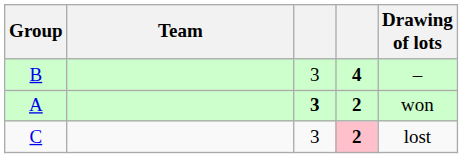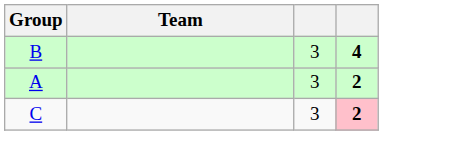 <table class="wikitable" style="text-align: center; font-size: 90%;">
 <tr>
 <th width=25>Group</th>
 <th width=165>Team</th>
 <th width=25></th>
 <th width=25></th>
-<th width=25>Drawing of lots</th>
 </tr>
 <tr bgcolor=ccffcc>
 <td><a href='#'>B</a></td>
 <td style="text-align:left;"></td>
 <td>3</td>
 <td><strong>4</strong></td>
-<td>–</td>
 </tr>
 <tr bgcolor=ccffcc>
 <td><a href='#'>A</a></td>
 <td style="text-align:left;"></td>
-<td><strong>3</strong></td>
+<td>3</td>
 <td><strong>2</strong></td>
-<td>won</td>
 </tr>
 <tr>
 <td><a href='#'>C</a></td>
 <td style="text-align:left;"></td>
 <td>3</td>
 <td style="background: pink;"><strong>2</strong></td>
-<td>lost</td>
 </tr>
 </table>
